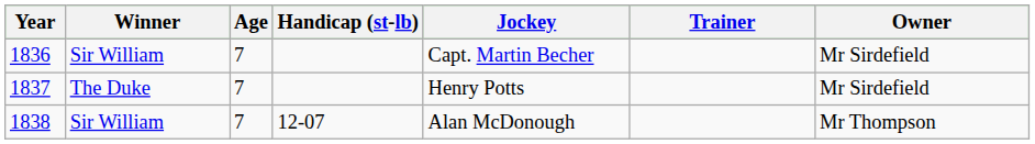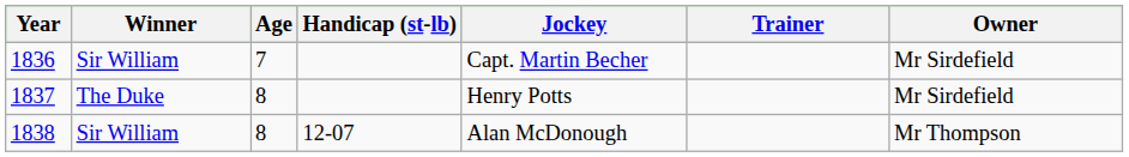 <table class = "wikitable" style="font-size:90%">
 <tr style="background:#7d7; text-align:center;">
 <th style="width:36px;"><strong>Year</strong><br></th>
 <th style="width:110px;"><strong>Winner</strong><br></th>
 <th><strong>Age</strong><br></th>
 <th><strong>Handicap (<a href='#'>st</a>-<a href='#'>lb</a>)</strong><br></th>
 <th style="width:140px;"><strong><a href='#'>Jockey</a></strong><br></th>
 <th style="width:125px;"><strong><a href='#'>Trainer</a></strong><br></th>
 <th style="width:145px;"><strong>Owner</strong><br></th>
 </tr>
 <tr>
 <td><a href='#'>1836</a></td>
 <td><a href='#'>Sir William</a></td>
 <td>7</td>
 <td></td>
 <td>Capt. <a href='#'>Martin Becher</a></td>
 <td></td>
 <td>Mr Sirdefield</td>
 </tr>
 <tr>
 <td><a href='#'>1837</a></td>
 <td><a href='#'>The Duke</a></td>
-<td>7</td>
+<td>8</td>
 <td></td>
 <td>Henry Potts</td>
 <td></td>
 <td>Mr Sirdefield</td>
 </tr>
 <tr>
 <td><a href='#'>1838</a></td>
 <td><a href='#'>Sir William</a></td>
-<td>7</td>
+<td>8</td>
 <td>12-07</td>
 <td>Alan McDonough</td>
 <td></td>
 <td>Mr Thompson</td>
 </tr>
 </table>
